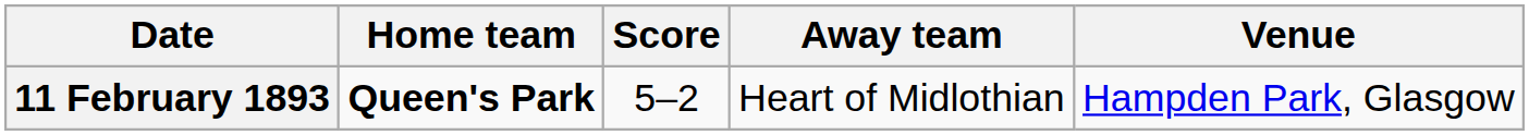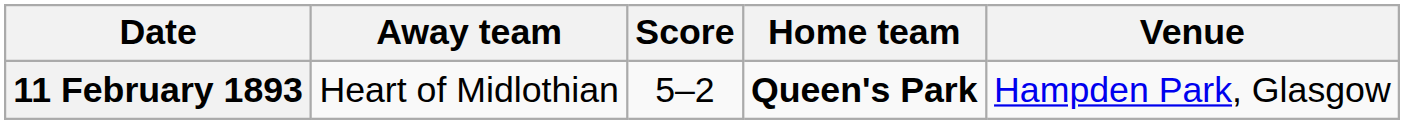 <table class="wikitable football-result-list" style="max-width: 80em; text-align: center">
 <tr>
 <th scope="col">Date</th>
+<th scope="col">Away team</th>
+<th scope="col">Score</th>
 <th scope="col">Home team</th>
-<th scope="col">Score</th>
-<th scope="col">Away team</th>
 <th scope="col">Venue</th>
 </tr>
 <tr>
 <th scope="row">11 February 1893</th>
+<td align=left>Heart of Midlothian</td>
+<td>5–2</td>
 <td align=right><strong>Queen's Park</strong></td>
-<td>5–2</td>
-<td align=left>Heart of Midlothian</td>
 <td align=left><a href='#'>Hampden Park</a>, Glasgow</td>
 </tr>
 </table>
